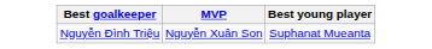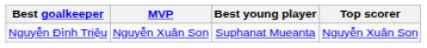 <table class="wikitable" style="text-align:center; margin:auto;">
 <tr>
 <th>Best <a href='#'>goalkeeper</a></th>
 <th><a href='#'>MVP</a></th>
 <th>Best young player</th>
+<th>Top scorer</th>
 </tr>
 <tr>
 <td> <a href='#'>Nguyễn Đình Triệu</a></td>
 <td> <a href='#'>Nguyễn Xuân Son</a></td>
 <td> <a href='#'>Suphanat Mueanta</a></td>
+<td> <a href='#'>Nguyễn Xuân Son</a></td>
 </tr>
 </table>
